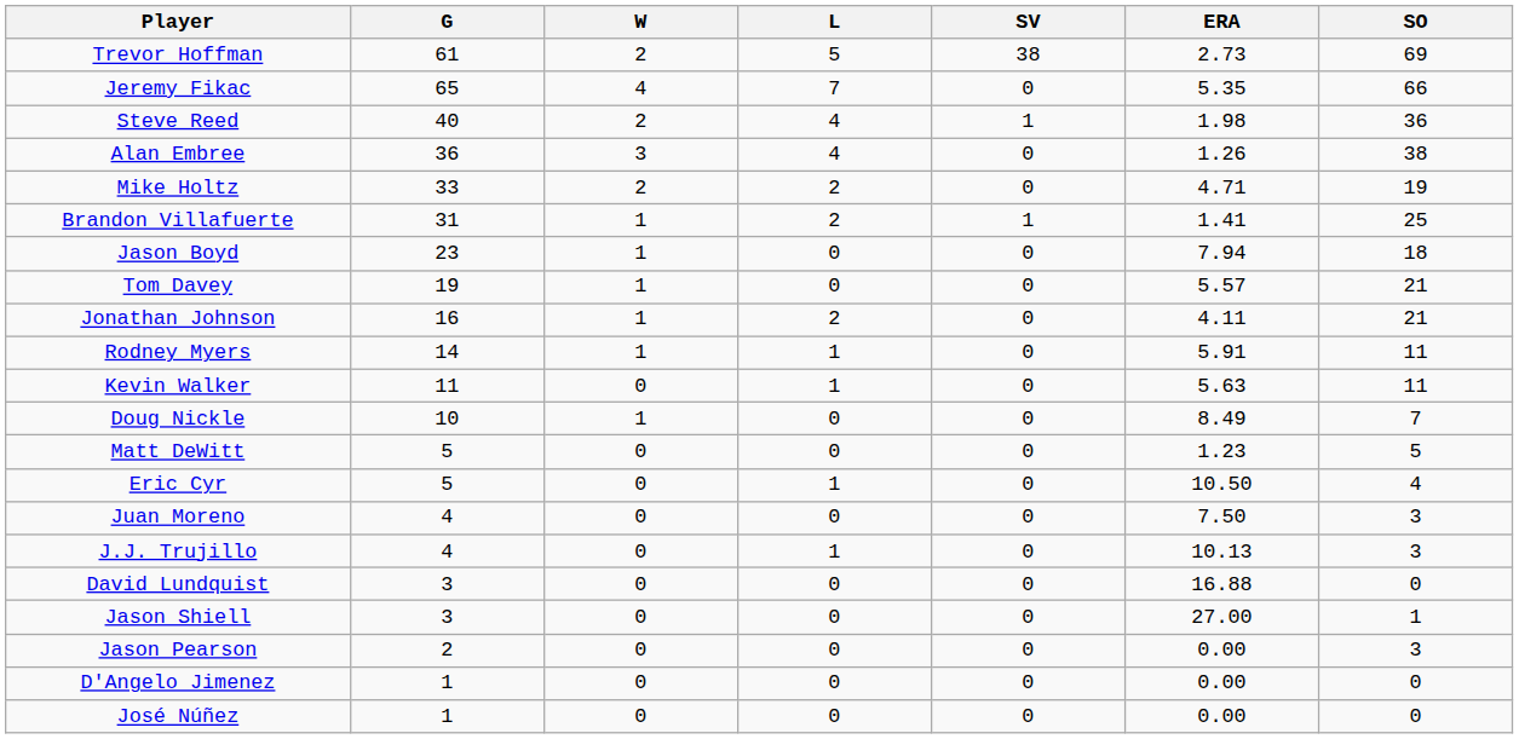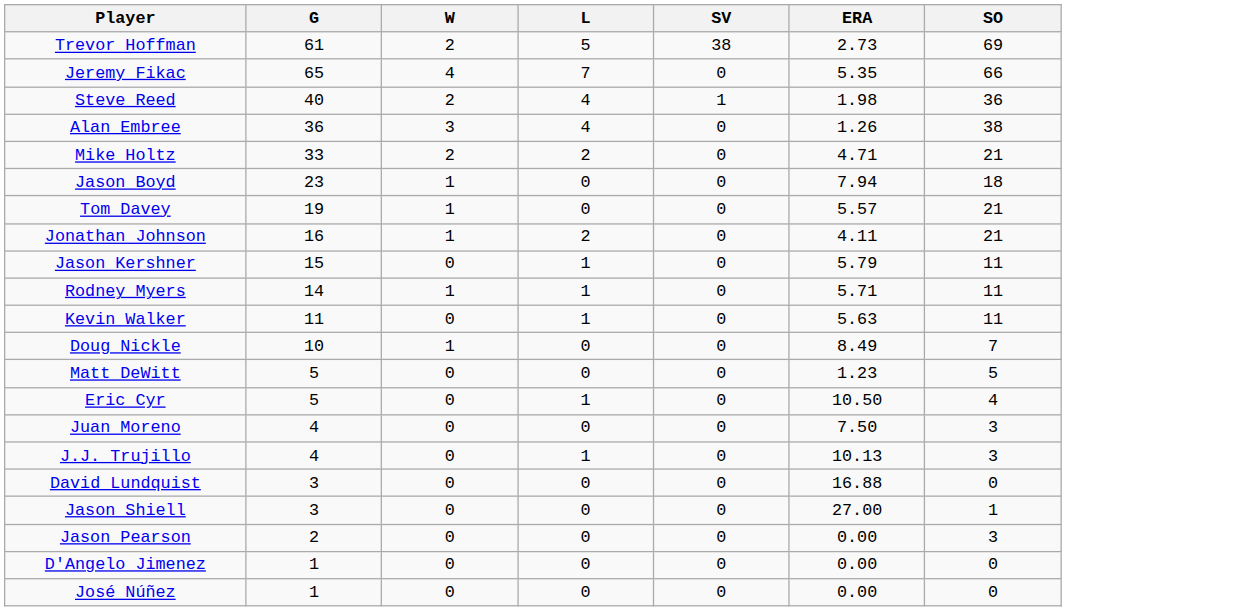 <table class="wikitable sortable">
 <tr>
 <th bgcolor="#DDDDFF" width="16%">Player</th>
 <th bgcolor="#DDDDFF" width="9%">G</th>
 <th bgcolor="#DDDDFF" width="9%">W</th>
 <th bgcolor="#DDDDFF" width="9%">L</th>
 <th bgcolor="#DDDDFF" width="9%">SV</th>
 <th bgcolor="#DDDDFF" width="9%">ERA</th>
 <th bgcolor="#DDDDFF" width="9%">SO</th>
 </tr>
 <tr align="center">
 <td><a href='#'>Trevor Hoffman</a></td>
 <td>61</td>
 <td>2</td>
 <td>5</td>
 <td>38</td>
 <td>2.73</td>
 <td>69</td>
 </tr>
 <tr align=center>
 <td><a href='#'>Jeremy Fikac</a></td>
 <td>65</td>
 <td>4</td>
 <td>7</td>
 <td>0</td>
 <td>5.35</td>
 <td>66</td>
 </tr>
 <tr align=center>
 <td><a href='#'>Steve Reed</a></td>
 <td>40</td>
 <td>2</td>
 <td>4</td>
 <td>1</td>
 <td>1.98</td>
 <td>36</td>
 </tr>
 <tr align=center>
 <td><a href='#'>Alan Embree</a></td>
 <td>36</td>
 <td>3</td>
 <td>4</td>
 <td>0</td>
 <td>1.26</td>
 <td>38</td>
 </tr>
 <tr align=center>
 <td><a href='#'>Mike Holtz</a></td>
 <td>33</td>
 <td>2</td>
 <td>2</td>
 <td>0</td>
 <td>4.71</td>
-<td>19</td>
-</tr>
-<tr align=center>
-<td><a href='#'>Brandon Villafuerte</a></td>
-<td>31</td>
-<td>1</td>
-<td>2</td>
-<td>1</td>
-<td>1.41</td>
-<td>25</td>
+<td>21</td>
 </tr>
 <tr align=center>
 <td><a href='#'>Jason Boyd</a></td>
 <td>23</td>
 <td>1</td>
 <td>0</td>
 <td>0</td>
 <td>7.94</td>
 <td>18</td>
 </tr>
 <tr align=center>
 <td><a href='#'>Tom Davey</a></td>
 <td>19</td>
 <td>1</td>
 <td>0</td>
 <td>0</td>
 <td>5.57</td>
 <td>21</td>
 </tr>
 <tr align=center>
 <td><a href='#'>Jonathan Johnson</a></td>
 <td>16</td>
 <td>1</td>
 <td>2</td>
 <td>0</td>
 <td>4.11</td>
 <td>21</td>
 </tr>
 <tr align=center>
+<td><a href='#'>Jason Kershner</a></td>
+<td>15</td>
+<td>0</td>
+<td>1</td>
+<td>0</td>
+<td>5.79</td>
+<td>11</td>
+</tr>
+<tr align=center>
 <td><a href='#'>Rodney Myers</a></td>
 <td>14</td>
 <td>1</td>
 <td>1</td>
 <td>0</td>
-<td>5.91</td>
+<td>5.71</td>
 <td>11</td>
 </tr>
 <tr align=center>
 <td><a href='#'>Kevin Walker</a></td>
 <td>11</td>
 <td>0</td>
 <td>1</td>
 <td>0</td>
 <td>5.63</td>
 <td>11</td>
 </tr>
 <tr align=center>
 <td><a href='#'>Doug Nickle</a></td>
 <td>10</td>
 <td>1</td>
 <td>0</td>
 <td>0</td>
 <td>8.49</td>
 <td>7</td>
 </tr>
 <tr align=center>
 <td><a href='#'>Matt DeWitt</a></td>
 <td>5</td>
 <td>0</td>
 <td>0</td>
 <td>0</td>
 <td>1.23</td>
 <td>5</td>
 </tr>
 <tr align=center>
 <td><a href='#'>Eric Cyr</a></td>
 <td>5</td>
 <td>0</td>
 <td>1</td>
 <td>0</td>
 <td>10.50</td>
 <td>4</td>
 </tr>
 <tr align=center>
 <td><a href='#'>Juan Moreno</a></td>
 <td>4</td>
 <td>0</td>
 <td>0</td>
 <td>0</td>
 <td>7.50</td>
 <td>3</td>
 </tr>
 <tr align=center>
 <td><a href='#'>J.J. Trujillo</a></td>
 <td>4</td>
 <td>0</td>
 <td>1</td>
 <td>0</td>
 <td>10.13</td>
 <td>3</td>
 </tr>
 <tr align=center>
 <td><a href='#'>David Lundquist</a></td>
 <td>3</td>
 <td>0</td>
 <td>0</td>
 <td>0</td>
 <td>16.88</td>
 <td>0</td>
 </tr>
 <tr align=center>
 <td><a href='#'>Jason Shiell</a></td>
 <td>3</td>
 <td>0</td>
 <td>0</td>
 <td>0</td>
 <td>27.00</td>
 <td>1</td>
 </tr>
 <tr align=center>
 <td><a href='#'>Jason Pearson</a></td>
 <td>2</td>
 <td>0</td>
 <td>0</td>
 <td>0</td>
 <td>0.00</td>
 <td>3</td>
 </tr>
 <tr align=center>
 <td><a href='#'>D'Angelo Jimenez</a></td>
 <td>1</td>
 <td>0</td>
 <td>0</td>
 <td>0</td>
 <td>0.00</td>
 <td>0</td>
 </tr>
 <tr align=center>
 <td><a href='#'>José Núñez</a></td>
 <td>1</td>
 <td>0</td>
 <td>0</td>
 <td>0</td>
 <td>0.00</td>
 <td>0</td>
 </tr>
 </table>
